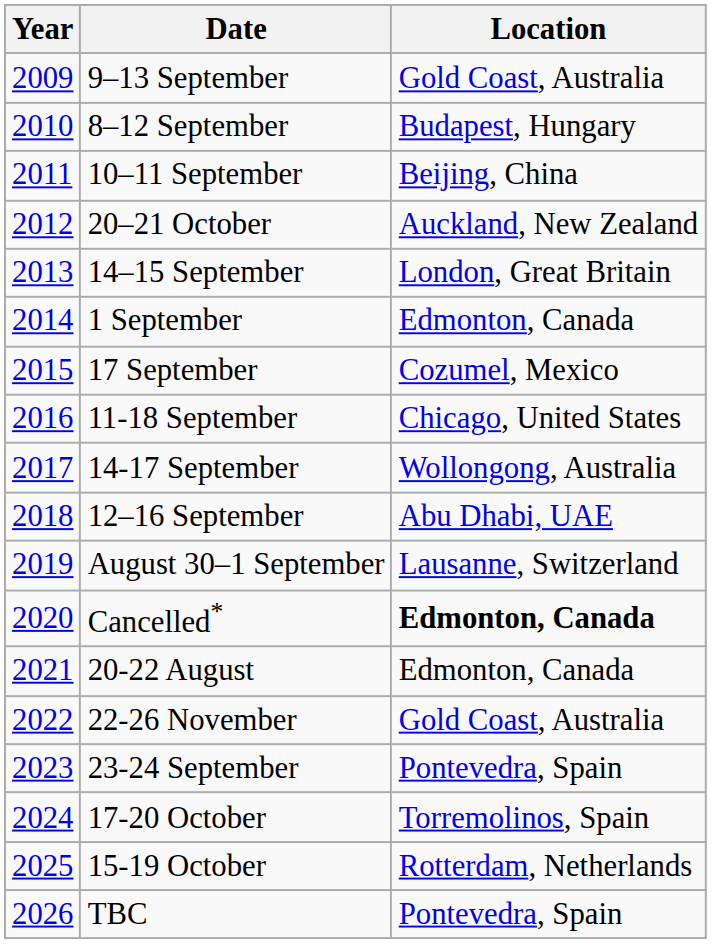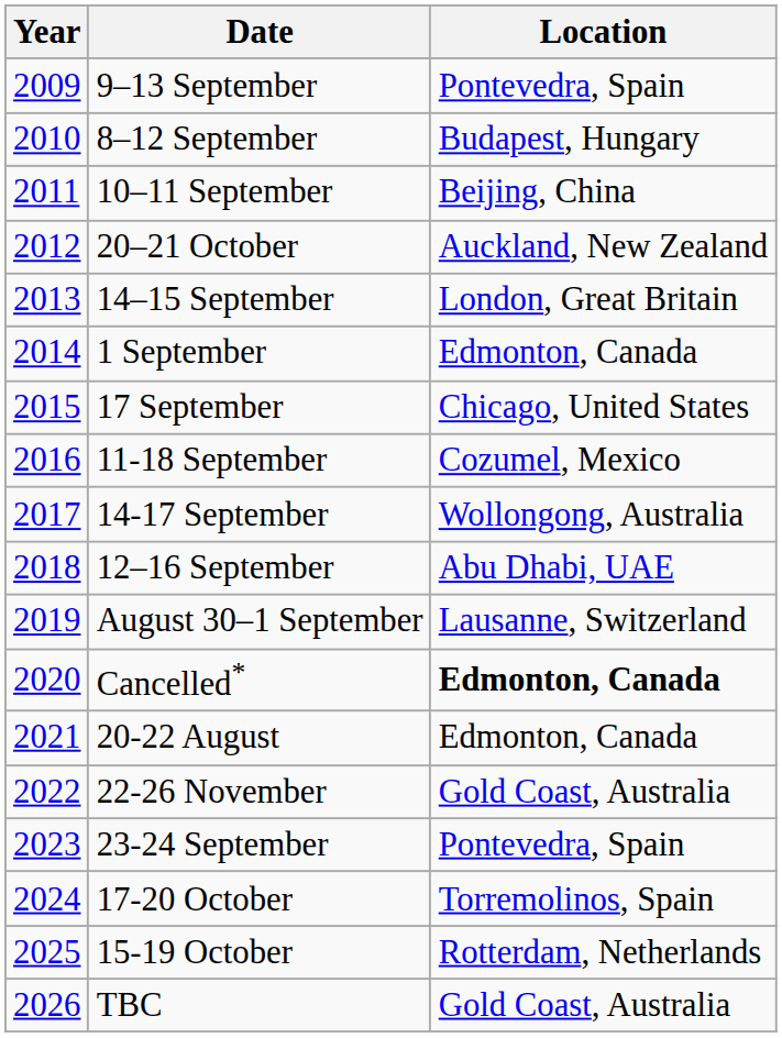 <table class="wikitable">
 <tr>
 <th>Year</th>
 <th>Date</th>
 <th>Location</th>
 </tr>
 <tr>
 <td><a href='#'>2009</a></td>
 <td>9–13 September</td>
-<td><a href='#'>Gold Coast</a>, Australia</td>
+<td><a href='#'>Pontevedra</a>, Spain</td>
 </tr>
 <tr>
 <td><a href='#'>2010</a></td>
 <td>8–12 September</td>
 <td><a href='#'>Budapest</a>, Hungary</td>
 </tr>
 <tr>
 <td><a href='#'>2011</a></td>
 <td>10–11 September</td>
 <td><a href='#'>Beijing</a>, China</td>
 </tr>
 <tr>
 <td><a href='#'>2012</a></td>
 <td>20–21 October</td>
 <td><a href='#'>Auckland</a>, New Zealand</td>
 </tr>
 <tr>
 <td><a href='#'>2013</a></td>
 <td>14–15 September</td>
 <td><a href='#'>London</a>, Great Britain</td>
 </tr>
 <tr>
 <td><a href='#'>2014</a></td>
 <td>1 September</td>
 <td><a href='#'>Edmonton</a>, Canada</td>
 </tr>
 <tr>
 <td><a href='#'>2015</a></td>
 <td>17 September</td>
-<td><a href='#'>Cozumel</a>, Mexico</td>
+<td><a href='#'>Chicago</a>, United States</td>
 </tr>
 <tr>
 <td><a href='#'>2016</a></td>
 <td>11-18 September</td>
-<td><a href='#'>Chicago</a>, United States</td>
+<td><a href='#'>Cozumel</a>, Mexico</td>
 </tr>
 <tr>
 <td><a href='#'>2017</a></td>
 <td>14-17 September</td>
 <td><a href='#'>Wollongong</a>, Australia</td>
 </tr>
 <tr>
 <td><a href='#'>2018</a></td>
 <td>12–16 September</td>
 <td><a href='#'>Abu Dhabi, UAE</a></td>
 </tr>
 <tr>
 <td><a href='#'>2019</a></td>
 <td>August 30–1 September</td>
 <td><a href='#'>Lausanne</a>, Switzerland</td>
 </tr>
 <tr>
 <td><a href='#'>2020</a></td>
 <td>Cancelled<sup>*</sup></td>
 <td><strong>Edmonton, Canada</strong></td>
 </tr>
 <tr>
 <td><a href='#'>2021</a></td>
 <td>20-22 August</td>
 <td>Edmonton, Canada</td>
 </tr>
 <tr>
 <td><a href='#'>2022</a></td>
 <td>22-26 November</td>
 <td><a href='#'>Gold Coast</a>, Australia</td>
 </tr>
 <tr>
 <td><a href='#'>2023</a></td>
 <td>23-24 September</td>
 <td><a href='#'>Pontevedra</a>, Spain</td>
 </tr>
 <tr>
 <td><a href='#'>2024</a></td>
 <td>17-20 October</td>
 <td><a href='#'>Torremolinos</a>, Spain</td>
 </tr>
 <tr>
 <td><a href='#'>2025</a></td>
 <td>15-19 October</td>
 <td><a href='#'>Rotterdam</a>, Netherlands</td>
 </tr>
 <tr>
 <td><a href='#'>2026</a></td>
 <td>TBC</td>
-<td><a href='#'>Pontevedra</a>, Spain</td>
+<td><a href='#'>Gold Coast</a>, Australia</td>
 </tr>
 </table>
